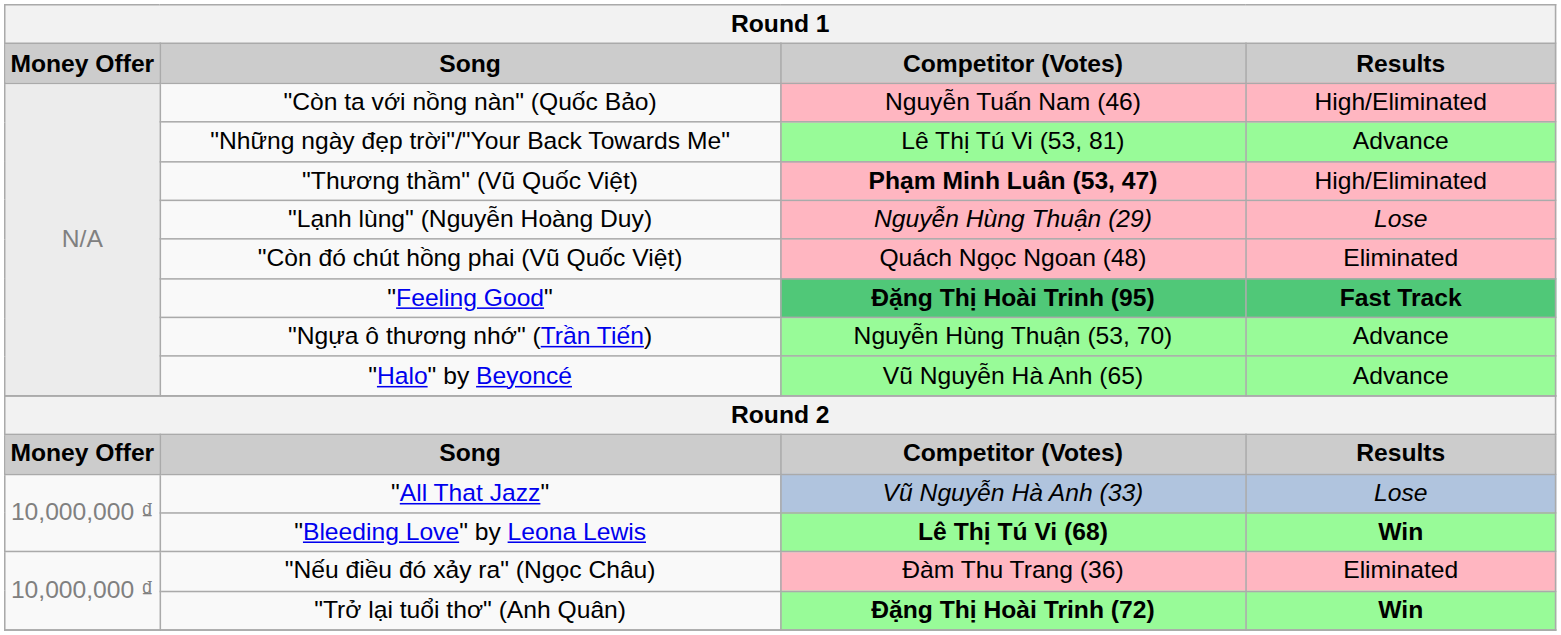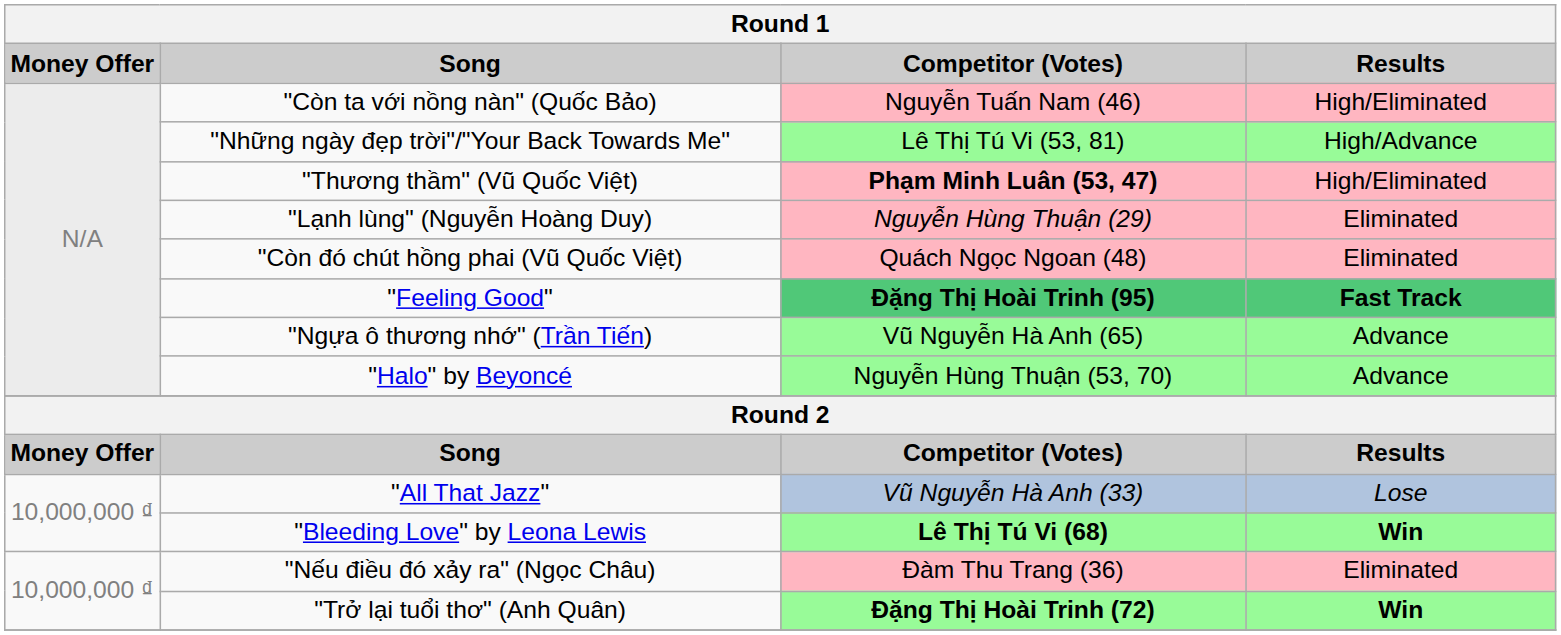 <table class="wikitable" style="text-align:center;">
 <tr>
 <th colspan=5>Round 1</th>
 </tr>
 <tr>
 <td bgcolor="#CCCCCC" align="center" width="10%"><strong>Money Offer</strong></td>
 <td bgcolor="#CCCCCC" align="center" width="40%"><strong>Song</strong></td>
 <td bgcolor="#CCCCCC" align="center" width="30%"><strong>Competitor (Votes)</strong></td>
 <td bgcolor="#CCCCCC" align="center" width="20"><strong>Results</strong></td>
 </tr>
 <tr>
 <td rowspan=8 style="background: #ececec; color: grey; vertical-align: middle; text-align: center; " class="table-na">N/A</td>
 <td>"Còn ta với nồng nàn" (Quốc Bảo)</td>
 <td bgcolor="lightpink">Nguyễn Tuấn Nam (46)</td>
 <td bgcolor="lightpink">High/Eliminated</td>
 </tr>
 <tr>
 <td>"Những ngày đẹp trời"/"Your Back Towards Me"</td>
 <td bgcolor="palegreen">Lê Thị Tú Vi (53, 81)</td>
-<td bgcolor="palegreen">Advance</td>
+<td bgcolor="palegreen">High/Advance</td>
 </tr>
 <tr>
 <td>"Thương thầm" (Vũ Quốc Việt)</td>
 <td bgcolor="lightpink"><strong>Phạm Minh Luân (53, 47)</strong></td>
 <td bgcolor="lightpink">High/Eliminated</td>
 </tr>
 <tr>
 <td>"Lạnh lùng" (Nguyễn Hoàng Duy)</td>
 <td bgcolor="lightpink"><em>Nguyễn Hùng Thuận (29)</em></td>
-<td bgcolor="lightpink"><em>Lose</em></td>
+<td bgcolor="lightpink">Eliminated</td>
 </tr>
 <tr>
 <td>"Còn đó chút hồng phai (Vũ Quốc Việt)</td>
 <td bgcolor="lightpink">Quách Ngọc Ngoan (48)</td>
 <td bgcolor="lightpink">Eliminated</td>
 </tr>
 <tr>
 <td>"<a href='#'>Feeling Good</a>"</td>
 <td bgcolor="#50C878"><strong>Đặng Thị Hoài Trinh (95)</strong></td>
 <td bgcolor="#50C878"><strong>Fast Track</strong></td>
 </tr>
 <tr>
 <td>"Ngựa ô thương nhớ" (<a href='#'>Trần Tiến</a>)</td>
-<td bgcolor="palegreen">Nguyễn Hùng Thuận (53, 70)</td>
+<td bgcolor="palegreen">Vũ Nguyễn Hà Anh (65)</td>
 <td bgcolor="palegreen">Advance</td>
 </tr>
 <tr>
 <td>"<a href='#'>Halo</a>" by <a href='#'>Beyoncé</a></td>
-<td bgcolor="palegreen">Vũ Nguyễn Hà Anh (65)</td>
+<td bgcolor="palegreen">Nguyễn Hùng Thuận (53, 70)</td>
 <td bgcolor="palegreen">Advance</td>
 </tr>
 <tr>
 </tr>
 <tr>
 <th colspan=5>Round 2</th>
 </tr>
 <tr>
 <td bgcolor="#CCCCCC" align="center" width="10%"><strong>Money Offer</strong></td>
 <td bgcolor="#CCCCCC" align="center" width="40%"><strong>Song</strong></td>
 <td bgcolor="#CCCCCC" align="center" width="30%"><strong>Competitor (Votes)</strong></td>
 <td bgcolor="#CCCCCC" align="center" width="20"><strong>Results</strong></td>
 </tr>
 <tr>
 <td rowspan=2 style="color: grey; vertical-align: middle; text-align: center; " class="table-na">10,000,000 ₫</td>
 <td>"<a href='#'>All That Jazz</a>"</td>
 <td bgcolor="lightsteelblue"><em>Vũ Nguyễn Hà Anh (33)</em></td>
 <td bgcolor="lightsteelblue"><em>Lose</em></td>
 </tr>
 <tr>
 <td>"<a href='#'>Bleeding Love</a>" by <a href='#'>Leona Lewis</a></td>
 <td bgcolor="palegreen"><strong>Lê Thị Tú Vi (68)</strong></td>
 <td bgcolor="palegreen"><strong>Win</strong></td>
 </tr>
 <tr>
 <td rowspan=2 style="color: grey; vertical-align: middle; text-align: center; " class="table-na">10,000,000 ₫</td>
 <td>"Nếu điều đó xảy ra" (Ngọc Châu)</td>
 <td bgcolor="lightpink">Đàm Thu Trang (36)</td>
 <td bgcolor="lightpink">Eliminated</td>
 </tr>
 <tr>
 <td>"Trở lại tuổi thơ" (Anh Quân)</td>
 <td bgcolor="palegreen"><strong>Đặng Thị Hoài Trinh (72)</strong></td>
 <td bgcolor="palegreen"><strong>Win</strong></td>
 </tr>
 <tr>
 </tr>
 </table>
